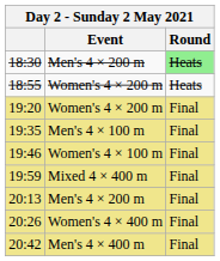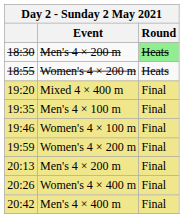 <table class="wikitable">
 <tr>
 <th colspan="6">Day 2 - Sunday 2 May 2021</th>
 </tr>
 <tr>
 <th></th>
 <th>Event</th>
 <th colspan="2">Round</th>
 </tr>
 <tr>
 <td><del>18:30</del></td>
 <td><del>Men's 4 × 200 m</del></td>
 <td style="background: lightgreen;"><del>Heats</del></td>
 </tr>
 <tr>
 <td><del>18:55</del></td>
 <td><del>Women's 4 × 200 m</del></td>
 <td><del>Heats</del></td>
 </tr>
 <tr bgcolor=#f0e68c>
 <td>19:20</td>
-<td>Women's 4 × 200 m</td>
+<td>Mixed 4 × 400 m</td>
 <td>Final</td>
 </tr>
 <tr bgcolor=#f0e68c>
 <td>19:35</td>
 <td>Men's 4 × 100 m</td>
 <td>Final</td>
 </tr>
 <tr bgcolor=#f0e68c>
 <td>19:46</td>
 <td>Women's 4 × 100 m</td>
 <td>Final</td>
 </tr>
 <tr bgcolor=#f0e68c>
 <td>19:59</td>
-<td>Mixed 4 × 400 m</td>
+<td>Women's 4 × 200 m</td>
 <td>Final</td>
 </tr>
 <tr bgcolor=#f0e68c>
 <td>20:13</td>
 <td>Men's 4 × 200 m</td>
 <td>Final</td>
 </tr>
 <tr bgcolor=#f0e68c>
 <td>20:26</td>
 <td>Women's 4 × 400 m</td>
 <td>Final</td>
 </tr>
 <tr bgcolor=#f0e68c>
 <td>20:42</td>
 <td>Men's 4 × 400 m</td>
 <td>Final</td>
 </tr>
 </table>
